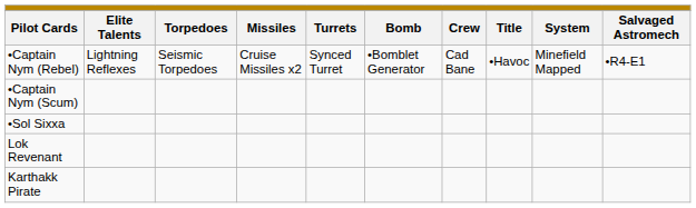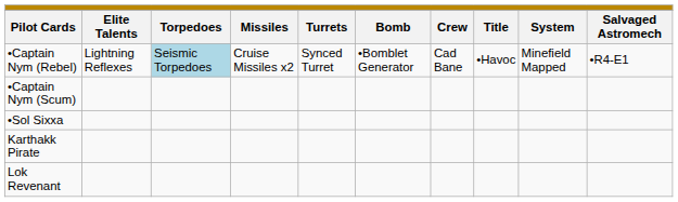 <table class="wikitable sortable">
 <tr style="background:#bb8800;">
 <td colspan="10"></td>
 </tr>
 <tr style="background:#bb8800;">
 </tr>
 <tr>
 <th>Pilot Cards</th>
 <th>Elite Talents</th>
 <th>Torpedoes</th>
 <th>Missiles</th>
 <th>Turrets</th>
 <th>Bomb</th>
 <th>Crew</th>
 <th>Title</th>
 <th>System</th>
 <th>Salvaged Astromech</th>
 </tr>
 <tr>
 <td>•Captain Nym (Rebel)</td>
 <td>Lightning Reflexes</td>
-<td>Seismic Torpedoes</td>
+<td style="background: lightblue;">Seismic Torpedoes</td>
 <td>Cruise Missiles x2</td>
 <td>Synced Turret</td>
 <td>•Bomblet Generator</td>
 <td>Cad Bane</td>
 <td>•Havoc</td>
 <td>Minefield Mapped</td>
 <td>•R4-E1</td>
 </tr>
 <tr>
 <td>•Captain Nym (Scum)</td>
 <td></td>
 <td></td>
 <td></td>
 <td></td>
 <td></td>
 <td></td>
 <td></td>
 <td></td>
 <td></td>
 </tr>
 <tr>
 <td>•Sol Sixxa</td>
 <td></td>
 <td></td>
 <td></td>
 <td></td>
 <td></td>
 <td></td>
 <td></td>
 <td></td>
 <td></td>
 </tr>
 <tr>
+<td>Karthakk Pirate</td>
+<td></td>
+<td></td>
+<td></td>
+<td></td>
+<td></td>
+<td></td>
+<td></td>
+<td></td>
+<td></td>
+</tr>
+<tr>
 <td>Lok Revenant</td>
 <td></td>
 <td></td>
 <td></td>
 <td></td>
 <td></td>
 <td></td>
 <td></td>
 <td></td>
 <td></td>
 </tr>
-<tr>
-<td>Karthakk Pirate</td>
-<td></td>
-<td></td>
-<td></td>
-<td></td>
-<td></td>
-<td></td>
-<td></td>
-<td></td>
-<td></td>
-</tr>
 </table>
